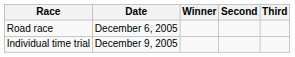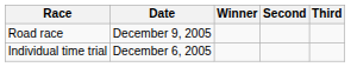 <table class="wikitable">
 <tr>
 <th>Race</th>
 <th>Date</th>
 <th>Winner</th>
 <th>Second</th>
 <th>Third</th>
 </tr>
 <tr>
 <td>Road race</td>
-<td>December 6, 2005</td>
+<td>December 9, 2005</td>
 <td></td>
 <td></td>
 <td></td>
 </tr>
 <tr>
 <td>Individual time trial</td>
-<td>December 9, 2005</td>
+<td>December 6, 2005</td>
 <td></td>
 <td></td>
 <td></td>
 </tr>
 </table>
